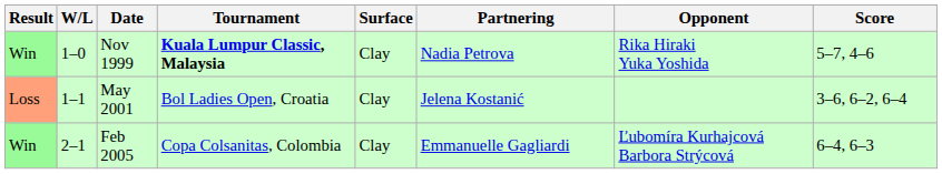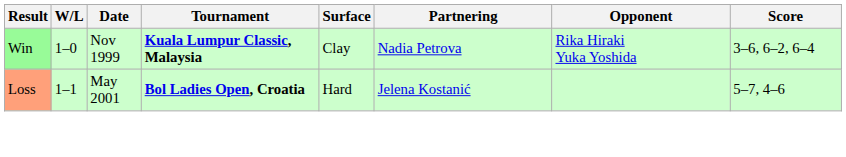 <table class="sortable wikitable" style=font-size:97%;>
 <tr>
 <th>Result</th>
 <th style="width:30px" class="unsortable">W/L</th>
 <th style="width:50px">Date</th>
 <th style="width:180px">Tournament</th>
 <th style="width:50px">Surface</th>
 <th style="width:180px">Partnering</th>
 <th style="width:180px">Opponent</th>
 <th style="width:110px" class="unsortable">Score</th>
 </tr>
 <tr style="background:#cfc;">
 <td style="background:#98fb98;">Win</td>
 <td>1–0</td>
 <td>Nov 1999</td>
 <td><strong><a href='#'>Kuala Lumpur Classic</a>, Malaysia</strong></td>
 <td>Clay</td>
 <td> <a href='#'>Nadia Petrova</a></td>
 <td> <a href='#'>Rika Hiraki</a><br> <a href='#'>Yuka Yoshida</a></td>
-<td>5–7, 4–6</td>
+<td>3–6, 6–2, 6–4</td>
 </tr>
 <tr style="background:#cfc;">
 <td style="background:#ffa07a;">Loss</td>
 <td>1–1</td>
 <td>May 2001</td>
-<td><a href='#'>Bol Ladies Open</a>, Croatia</td>
-<td>Clay</td>
+<td><strong><a href='#'>Bol Ladies Open</a>, Croatia</strong></td>
+<td>Hard</td>
 <td> <a href='#'>Jelena Kostanić</a></td>
 <td></td>
-<td>3–6, 6–2, 6–4</td>
-</tr>
-<tr style="background:#cfc;">
-<td style="background:#98fb98;">Win</td>
-<td>2–1</td>
-<td>Feb 2005</td>
-<td><a href='#'>Copa Colsanitas</a>, Colombia</td>
-<td>Clay</td>
-<td> <a href='#'>Emmanuelle Gagliardi</a></td>
-<td> <a href='#'>Ľubomíra Kurhajcová</a><br> <a href='#'>Barbora Strýcová</a></td>
-<td>6–4, 6–3</td>
+<td>5–7, 4–6</td>
 </tr>
 </table>
